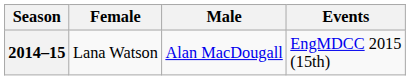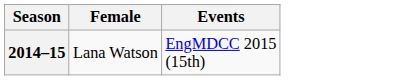 <table class="wikitable">
 <tr>
 <th scope="col">Season</th>
 <th scope="col">Female</th>
-<th scope="col">Male</th>
 <th scope="col">Events</th>
 </tr>
 <tr>
 <th scope="row">2014–15</th>
 <td>Lana Watson</td>
-<td><a href='#'>Alan MacDougall</a></td>
 <td><a href='#'>EngMDCC</a> 2015 <br> (15th)</td>
 </tr>
 </table>
